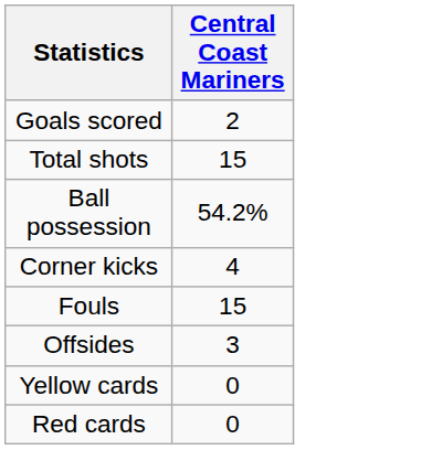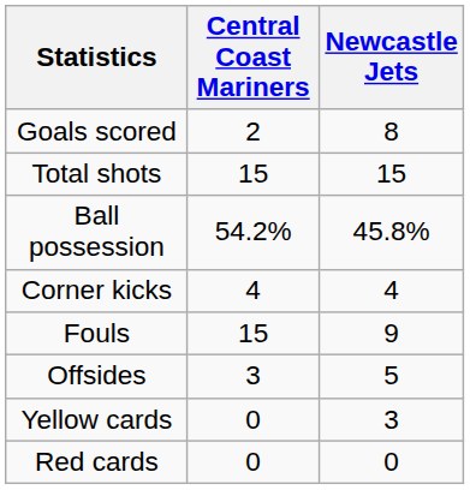 <table class="wikitable" style="text-align: center">
 <tr>
 <th width=100>Statistics</th>
 <th width=70><a href='#'>Central Coast Mariners</a></th>
+<th width=70><a href='#'>Newcastle Jets</a></th>
 </tr>
 <tr>
 <td>Goals scored</td>
 <td>2</td>
+<td>8</td>
 </tr>
 <tr>
 <td>Total shots</td>
+<td>15</td>
 <td>15</td>
 </tr>
 <tr>
 <td>Ball possession</td>
 <td>54.2%</td>
+<td>45.8%</td>
 </tr>
 <tr>
 <td>Corner kicks</td>
+<td>4</td>
 <td>4</td>
 </tr>
 <tr>
 <td>Fouls</td>
 <td>15</td>
+<td>9</td>
 </tr>
 <tr>
 <td>Offsides</td>
 <td>3</td>
+<td>5</td>
 </tr>
 <tr>
 <td>Yellow cards</td>
 <td>0</td>
+<td>3</td>
 </tr>
 <tr>
 <td>Red cards</td>
 <td>0</td>
+<td>0</td>
 </tr>
 </table>
